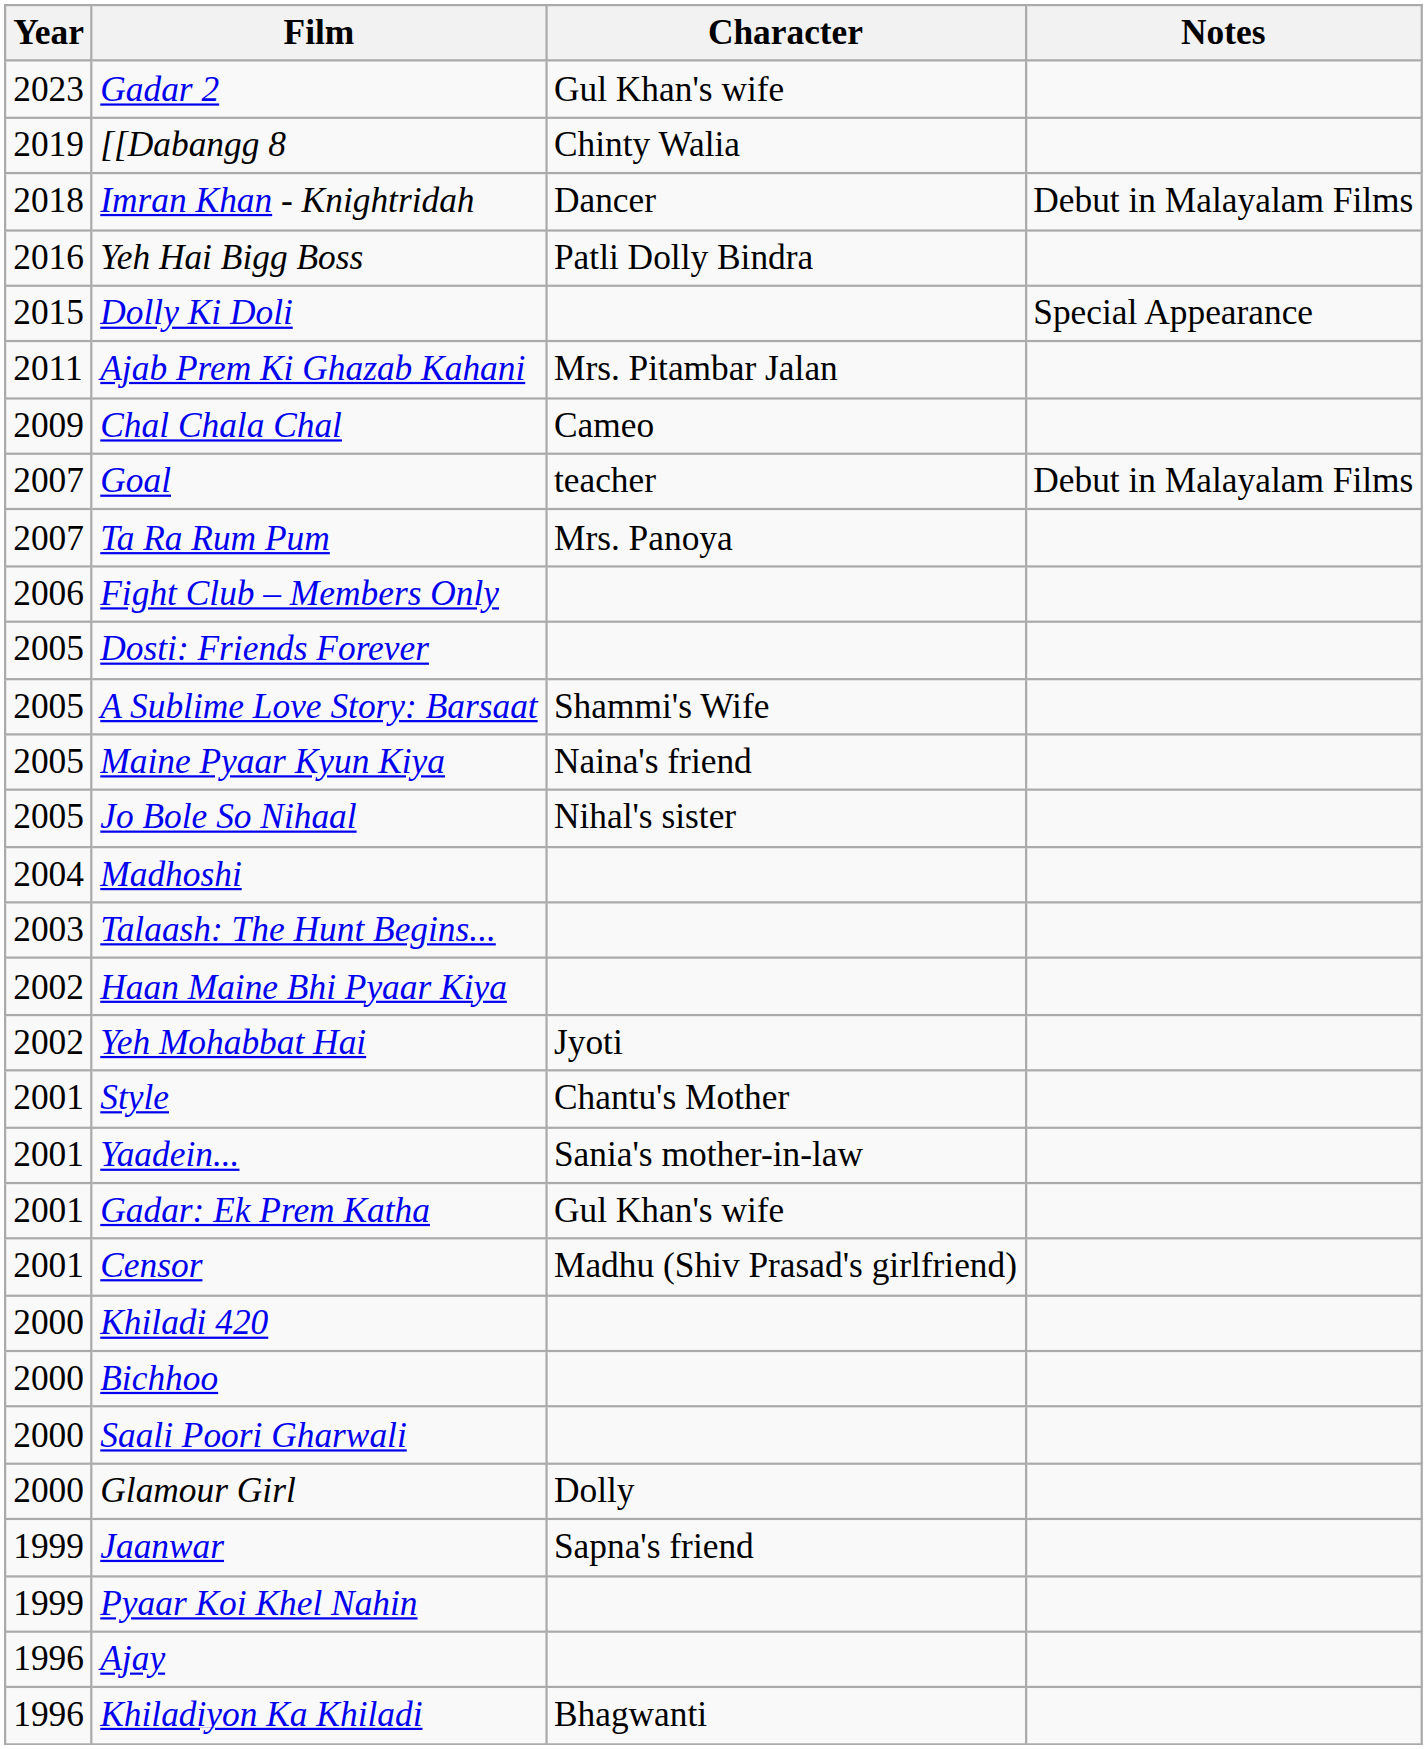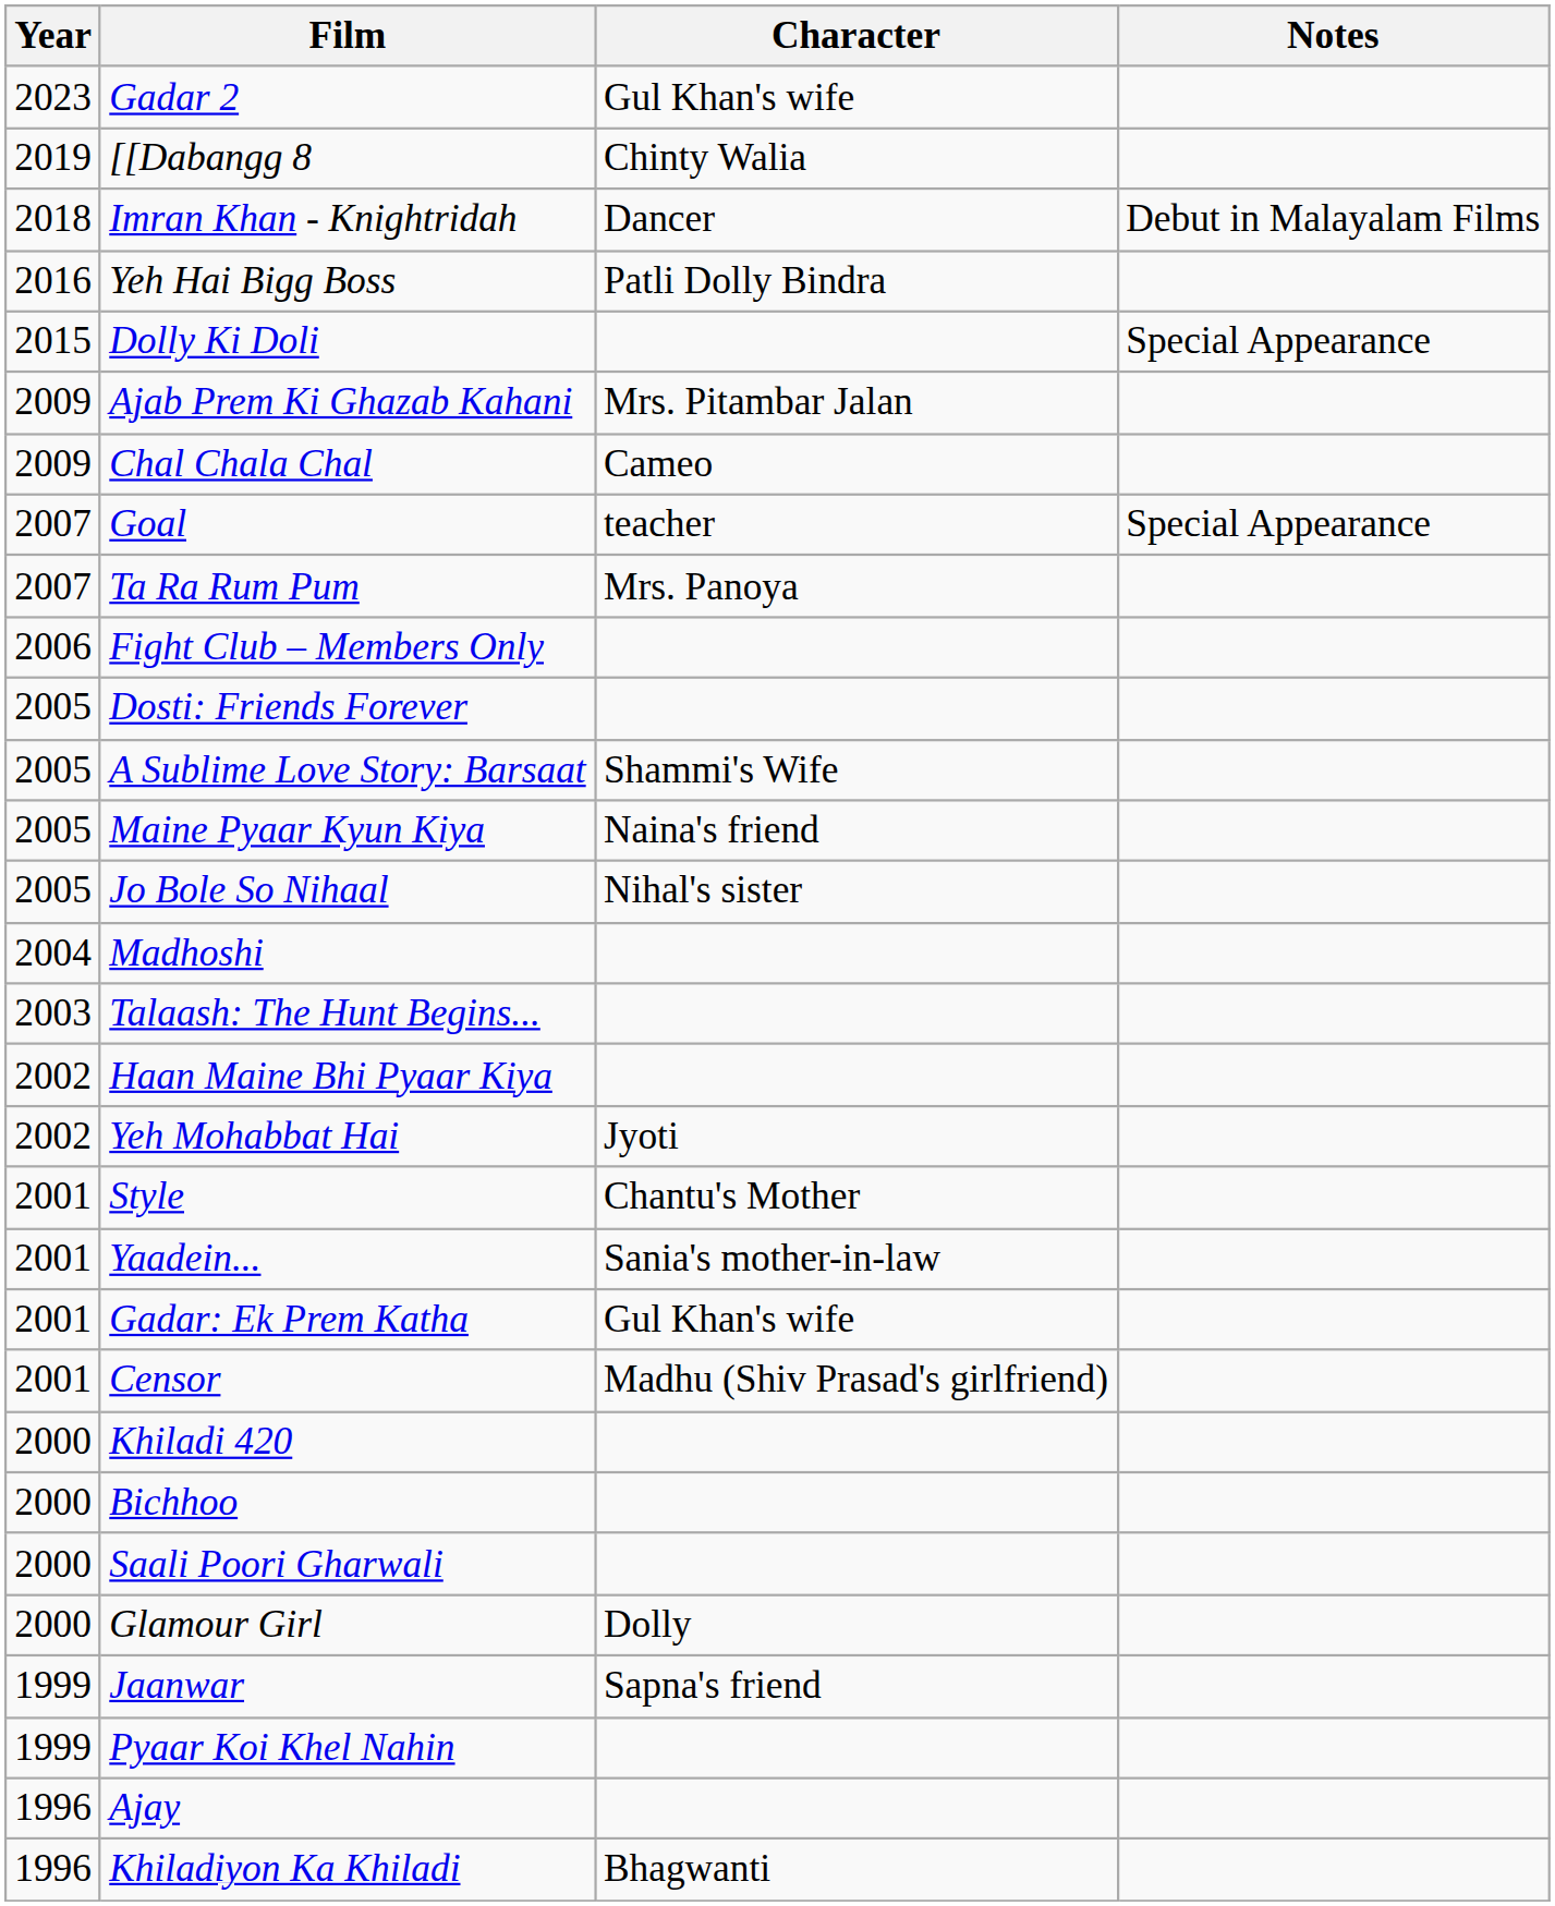 <table class="sortable wikitable">
 <tr>
 <th>Year</th>
 <th>Film</th>
 <th>Character</th>
 <th>Notes</th>
 </tr>
 <tr>
 <td>2023</td>
 <td><em><a href='#'>Gadar 2</a></em></td>
 <td>Gul Khan's wife</td>
 <td></td>
 </tr>
 <tr>
 <td>2019</td>
 <td><em>[[Dabangg 8</em></td>
 <td>Chinty Walia</td>
 <td></td>
 </tr>
 <tr>
 <td>2018</td>
 <td><em><a href='#'>Imran Khan</a> - Knightridah</em></td>
 <td>Dancer</td>
 <td>Debut in Malayalam Films</td>
 </tr>
 <tr>
 <td>2016</td>
 <td><em>Yeh Hai Bigg Boss</em></td>
 <td>Patli Dolly Bindra</td>
 <td></td>
 </tr>
 <tr>
 <td>2015</td>
 <td><em><a href='#'>Dolly Ki Doli</a></em></td>
 <td></td>
 <td>Special Appearance</td>
 </tr>
 <tr>
-<td>2011</td>
+<td>2009</td>
 <td><em><a href='#'>Ajab Prem Ki Ghazab Kahani</a></em></td>
 <td>Mrs. Pitambar Jalan</td>
 <td></td>
 </tr>
 <tr>
 <td>2009</td>
 <td><em><a href='#'>Chal Chala Chal</a></em></td>
 <td>Cameo</td>
 <td></td>
 </tr>
 <tr>
 <td>2007</td>
 <td><em><a href='#'>Goal</a></em></td>
 <td>teacher</td>
-<td>Debut in Malayalam Films</td>
+<td>Special Appearance</td>
 </tr>
 <tr>
 <td>2007</td>
 <td><em><a href='#'>Ta Ra Rum Pum</a></em></td>
 <td>Mrs. Panoya</td>
 <td></td>
 </tr>
 <tr>
 <td>2006</td>
 <td><em><a href='#'>Fight Club – Members Only</a></em></td>
 <td></td>
 <td></td>
 </tr>
 <tr>
 <td>2005</td>
 <td><em><a href='#'>Dosti: Friends Forever</a></em></td>
 <td></td>
 <td></td>
 </tr>
 <tr>
 <td>2005</td>
 <td><em><a href='#'>A Sublime Love Story: Barsaat</a></em></td>
 <td>Shammi's Wife</td>
 <td></td>
 </tr>
 <tr>
 <td>2005</td>
 <td><em><a href='#'>Maine Pyaar Kyun Kiya</a></em></td>
 <td>Naina's friend</td>
 <td></td>
 </tr>
 <tr>
 <td>2005</td>
 <td><em><a href='#'>Jo Bole So Nihaal</a></em></td>
 <td>Nihal's sister</td>
 <td></td>
 </tr>
 <tr>
 <td>2004</td>
 <td><em><a href='#'>Madhoshi</a></em></td>
 <td></td>
 <td></td>
 </tr>
 <tr>
 <td>2003</td>
 <td><em><a href='#'>Talaash: The Hunt Begins...</a></em></td>
 <td></td>
 <td></td>
 </tr>
 <tr>
 <td>2002</td>
 <td><em><a href='#'>Haan Maine Bhi Pyaar Kiya</a></em></td>
 <td></td>
 <td></td>
 </tr>
 <tr>
 <td>2002</td>
 <td><em><a href='#'>Yeh Mohabbat Hai</a></em></td>
 <td>Jyoti</td>
 <td></td>
 </tr>
 <tr>
 <td>2001</td>
 <td><em><a href='#'>Style</a></em></td>
 <td>Chantu's Mother</td>
 <td></td>
 </tr>
 <tr>
 <td>2001</td>
 <td><em><a href='#'>Yaadein...</a></em></td>
 <td>Sania's mother-in-law</td>
 <td></td>
 </tr>
 <tr>
 <td>2001</td>
 <td><em><a href='#'>Gadar: Ek Prem Katha</a></em></td>
 <td>Gul Khan's wife</td>
 <td></td>
 </tr>
 <tr>
 <td>2001</td>
 <td><em><a href='#'>Censor</a></em></td>
 <td>Madhu (Shiv Prasad's girlfriend)</td>
 <td></td>
 </tr>
 <tr>
 <td>2000</td>
 <td><em><a href='#'>Khiladi 420</a></em></td>
 <td></td>
 <td></td>
 </tr>
 <tr>
 <td>2000</td>
 <td><em><a href='#'>Bichhoo</a></em></td>
 <td></td>
 <td></td>
 </tr>
 <tr>
 <td>2000</td>
 <td><em><a href='#'>Saali Poori Gharwali</a></em></td>
 <td></td>
 <td></td>
 </tr>
 <tr>
 <td>2000</td>
 <td><em>Glamour Girl</em></td>
 <td>Dolly</td>
 <td></td>
 </tr>
 <tr>
 <td>1999</td>
 <td><em><a href='#'>Jaanwar</a></em></td>
 <td>Sapna's friend</td>
 <td></td>
 </tr>
 <tr>
 <td>1999</td>
 <td><em><a href='#'>Pyaar Koi Khel Nahin</a></em></td>
 <td></td>
 <td></td>
 </tr>
 <tr>
 <td>1996</td>
 <td><em><a href='#'>Ajay</a></em></td>
 <td></td>
 <td></td>
 </tr>
 <tr>
 <td>1996</td>
 <td><em><a href='#'>Khiladiyon Ka Khiladi</a></em></td>
 <td>Bhagwanti</td>
 <td></td>
 </tr>
 </table>
